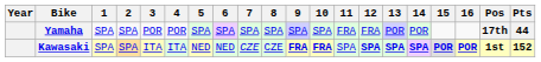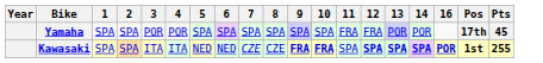 <table class="wikitable" style="text-align:center;">
 <tr>
 <th scope="col">Year</th>
 <th scope="col">Bike</th>
 <th scope="col">1</th>
 <th scope="col">2</th>
 <th scope="col">3</th>
 <th scope="col">4</th>
 <th scope="col">5</th>
 <th scope="col">6</th>
 <th scope="col">7</th>
 <th scope="col">8</th>
 <th scope="col">9</th>
 <th scope="col">10</th>
 <th scope="col">11</th>
 <th scope="col">12</th>
 <th scope="col">13</th>
 <th scope="col">14</th>
-<th scope="col">15</th>
 <th scope="col">16</th>
 <th scope="col">Pos</th>
 <th scope="col">Pts</th>
 </tr>
 <tr>
 <th></th>
 <th><a href='#'>Yamaha</a></th>
 <td><a href='#'>SPA</a></td>
 <td><a href='#'>SPA</a></td>
 <td><a href='#'>POR</a></td>
 <td><a href='#'>POR</a></td>
 <td style="background:#dfffdf;"><a href='#'>SPA</a><br></td>
 <td style="background:#efcfff;"><a href='#'>SPA</a><br></td>
 <td style="background:#dfffdf;"><a href='#'>SPA</a><br></td>
 <td style="background:#dfffdf;"><a href='#'>SPA</a><br></td>
 <td style="background:#cfcfff;"><a href='#'>SPA</a><br></td>
 <td style="background:#dfffdf;"><a href='#'>SPA</a><br></td>
 <td style="background:#dfffdf;"><a href='#'>FRA</a><br></td>
 <td style="background:#dfffdf;"><a href='#'>FRA</a><br></td>
 <td style="background:#cfcfff;"><a href='#'>POR</a><br></td>
 <td style="background:#dfffdf;"><a href='#'>POR</a><br></td>
 <td></td>
-<td></td>
 <th>17th</th>
-<th>44</th>
+<th>45</th>
 </tr>
 <tr>
 <th></th>
 <th><a href='#'>Kawasaki</a></th>
 <td style="background:#ffffbf;"><a href='#'>SPA</a><br></td>
 <td style="background:#ffdf9f;"><a href='#'>SPA</a><br></td>
 <td style="background:#ffffbf;"><a href='#'>ITA</a><br></td>
 <td style="background:#dfffdf;"><a href='#'>ITA</a><br></td>
 <td style="background:#ffffbf;"><a href='#'>NED</a><br></td>
 <td style="background:#dfffdf;"><a href='#'>NED</a><br></td>
 <td style="background:#dfffdf;"><em><a href='#'>CZE</a></em><br></td>
 <td style="background:#dfffdf;"><a href='#'>CZE</a><br></td>
 <td style="background:#ffffbf;"><strong><a href='#'>FRA</a></strong><br></td>
 <td style="background:#ffffbf;"><strong><a href='#'>FRA</a></strong><br></td>
 <td style="background:#dfffdf;"><a href='#'>SPA</a><br></td>
 <td style="background:#dfffdf;"><strong><a href='#'>SPA</a><br></strong></td>
 <td style="background:#dfffdf;"><strong><a href='#'>SPA</a></strong><br></td>
 <td style="background:#efcfff;"><strong><a href='#'>SPA</a></strong><br></td>
-<td style="background:#dfdfdf;"><strong><a href='#'>POR</a></strong><br></td>
 <td style="background:#ffffbf;"><strong><a href='#'>POR</a></strong><br></td>
 <th style="background:#ffffbf;">1st</th>
-<th style="background:#ffffbf;">152</th>
+<th style="background:#ffffbf;">255</th>
 </tr>
 </table>
